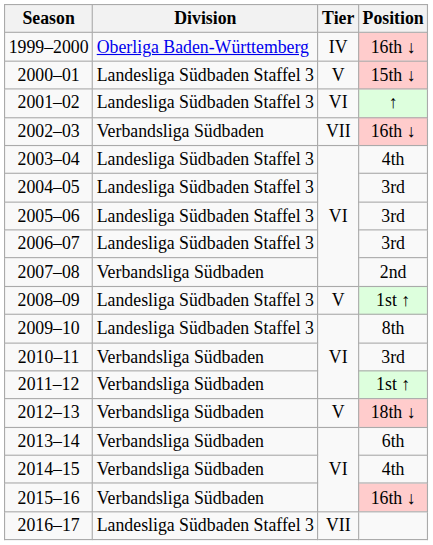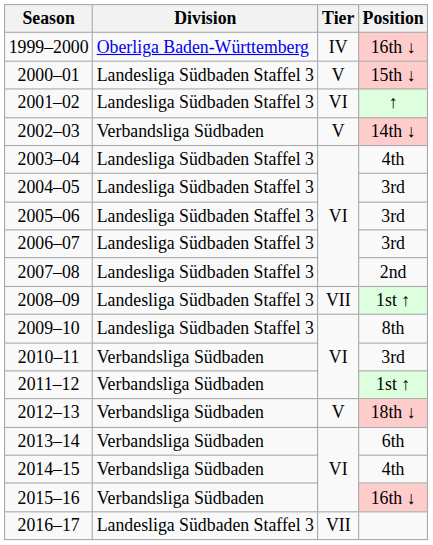 <table class="wikitable">
 <tr>
 <th>Season</th>
 <th>Division</th>
 <th>Tier</th>
 <th>Position</th>
 </tr>
 <tr align="center">
 <td>1999–2000</td>
 <td align="left"><a href='#'>Oberliga Baden-Württemberg</a></td>
 <td>IV</td>
 <td style="background:#ffcccc">16th ↓</td>
 </tr>
 <tr align="center">
 <td>2000–01</td>
 <td align="left">Landesliga Südbaden Staffel 3</td>
 <td>V</td>
 <td style="background:#ffcccc">15th ↓</td>
 </tr>
 <tr align="center">
 <td>2001–02</td>
 <td align="left">Landesliga Südbaden Staffel 3</td>
 <td>VI</td>
 <td style="background:#ddffdd">↑</td>
 </tr>
 <tr align="center">
 <td>2002–03</td>
 <td align="left">Verbandsliga Südbaden</td>
-<td>VII</td>
-<td style="background:#ffcccc">16th ↓</td>
+<td>V</td>
+<td style="background:#ffcccc">14th ↓</td>
 </tr>
 <tr align="center">
 <td>2003–04</td>
 <td align="left">Landesliga Südbaden Staffel 3</td>
 <td rowspan=5>VI</td>
 <td>4th</td>
 </tr>
 <tr align="center">
 <td>2004–05</td>
 <td align="left">Landesliga Südbaden Staffel 3</td>
 <td>3rd</td>
 </tr>
 <tr align="center">
 <td>2005–06</td>
 <td align="left">Landesliga Südbaden Staffel 3</td>
 <td>3rd</td>
 </tr>
 <tr align="center">
 <td>2006–07</td>
 <td align="left">Landesliga Südbaden Staffel 3</td>
 <td>3rd</td>
 </tr>
 <tr align="center">
 <td>2007–08</td>
-<td align="left">Verbandsliga Südbaden</td>
+<td align="left">Landesliga Südbaden Staffel 3</td>
 <td>2nd</td>
 </tr>
 <tr align="center">
 <td>2008–09</td>
 <td align="left">Landesliga Südbaden Staffel 3</td>
-<td>V</td>
+<td>VII</td>
 <td style="background:#ddffdd">1st ↑</td>
 </tr>
 <tr align="center">
 <td>2009–10</td>
 <td align="left">Landesliga Südbaden Staffel 3</td>
 <td rowspan=3>VI</td>
 <td>8th</td>
 </tr>
 <tr align="center">
 <td>2010–11</td>
 <td align="left">Verbandsliga Südbaden</td>
 <td>3rd</td>
 </tr>
 <tr align="center">
 <td>2011–12</td>
 <td align="left">Verbandsliga Südbaden</td>
 <td style="background:#ddffdd">1st ↑</td>
 </tr>
 <tr align="center">
 <td>2012–13</td>
 <td align="left">Verbandsliga Südbaden</td>
 <td>V</td>
 <td style="background:#ffcccc">18th ↓</td>
 </tr>
 <tr align="center">
 <td>2013–14</td>
 <td align="left">Verbandsliga Südbaden</td>
 <td rowspan=3>VI</td>
 <td>6th</td>
 </tr>
 <tr align="center">
 <td>2014–15</td>
 <td align="left">Verbandsliga Südbaden</td>
 <td>4th</td>
 </tr>
 <tr align="center">
 <td>2015–16</td>
 <td align="left">Verbandsliga Südbaden</td>
 <td style="background:#ffcccc">16th ↓</td>
 </tr>
 <tr align="center">
 <td>2016–17</td>
 <td align="left">Landesliga Südbaden Staffel 3</td>
 <td>VII</td>
 <td></td>
 </tr>
 </table>
